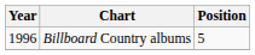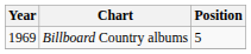 <table class="wikitable">
 <tr>
 <th>Year</th>
 <th>Chart</th>
 <th>Position</th>
 </tr>
 <tr>
-<td>1996</td>
+<td>1969</td>
 <td><em>Billboard</em> Country albums</td>
 <td>5</td>
 </tr>
 <tr>
 </tr>
 </table>
